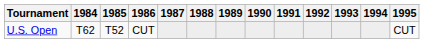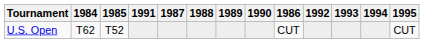 <table class="wikitable" style="font-size:95%;text-align:center;">
 <tr>
 <th>Tournament</th>
 <th>1984</th>
 <th>1985</th>
-<th>1986</th>
+<th>1991</th>
 <th>1987</th>
 <th>1988</th>
 <th>1989</th>
 <th>1990</th>
-<th>1991</th>
+<th>1986</th>
 <th>1992</th>
 <th>1993</th>
 <th>1994</th>
 <th>1995</th>
 </tr>
 <tr>
 <td align="left"><a href='#'>U.S. Open</a></td>
 <td>T62</td>
 <td>T52</td>
-<td>CUT</td>
-<td style="background:#eeeeee;"></td>
-<td style="background:#eeeeee;"></td>
-<td style="background:#eeeeee;"></td>
 <td style="background:#eeeeee;"></td>
 <td style="background:#eeeeee;"></td>
 <td style="background:#eeeeee;"></td>
 <td style="background:#eeeeee;"></td>
 <td style="background:#eeeeee;"></td>
 <td>CUT</td>
+<td style="background:#eeeeee;"></td>
+<td style="background:#eeeeee;"></td>
+<td style="background:#eeeeee;"></td>
+<td>CUT</td>
 </tr>
 </table>
